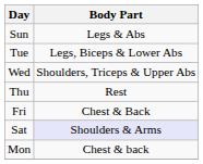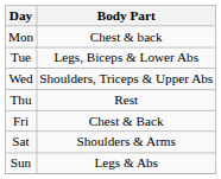 <table class="wikitable" style="text-align: center;">
 <tr>
 <th>Day</th>
 <th>Body Part</th>
 </tr>
 <tr>
-<td>Sun</td>
-<td>Legs & Abs</td>
+<td>Mon</td>
+<td>Chest & back</td>
 </tr>
 <tr>
 <td>Tue</td>
 <td>Legs, Biceps & Lower Abs</td>
 </tr>
 <tr>
 <td>Wed</td>
 <td>Shoulders, Triceps & Upper Abs</td>
 </tr>
 <tr>
 <td>Thu</td>
 <td>Rest</td>
 </tr>
 <tr>
 <td>Fri</td>
 <td>Chest & Back</td>
 </tr>
 <tr>
 <td>Sat</td>
-<td style="background: lavender;">Shoulders & Arms</td>
+<td>Shoulders & Arms</td>
 </tr>
 <tr>
-<td>Mon</td>
-<td>Chest & back</td>
+<td>Sun</td>
+<td>Legs & Abs</td>
 </tr>
 <tr>
 </tr>
 </table>
